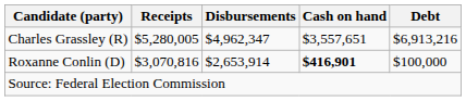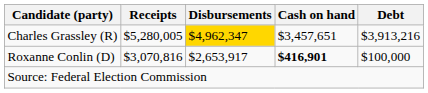 <table class="wikitable sortable">
 <tr>
 <th>Candidate (party)</th>
 <th>Receipts</th>
 <th>Disbursements</th>
 <th>Cash on hand</th>
 <th>Debt</th>
 </tr>
 <tr>
 <td>Charles Grassley (R)</td>
 <td>$5,280,005</td>
-<td>$4,962,347</td>
-<td>$3,557,651</td>
-<td>$6,913,216</td>
+<td style="background: gold;">$4,962,347</td>
+<td>$3,457,651</td>
+<td>$3,913,216</td>
 </tr>
 <tr>
 <td>Roxanne Conlin (D)</td>
 <td>$3,070,816</td>
-<td>$2,653,914</td>
+<td>$2,653,917</td>
 <td><strong>$416,901</strong></td>
 <td>$100,000</td>
 </tr>
 <tr>
 <td colspan=5>Source: Federal Election Commission</td>
 </tr>
 </table>
